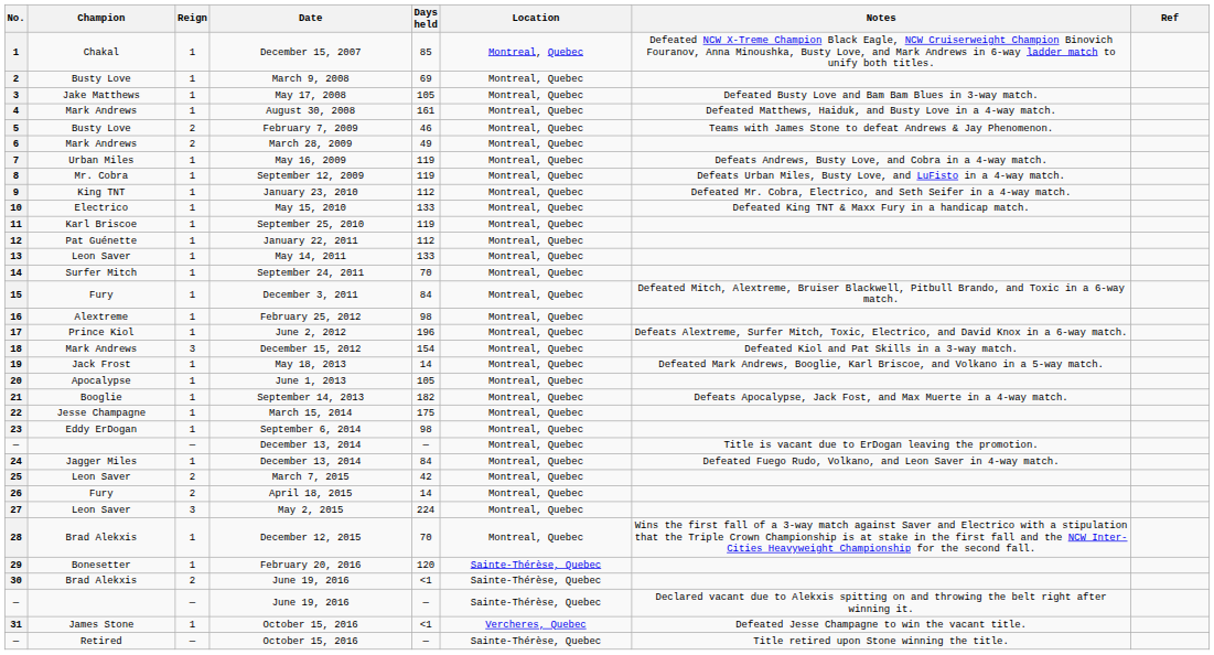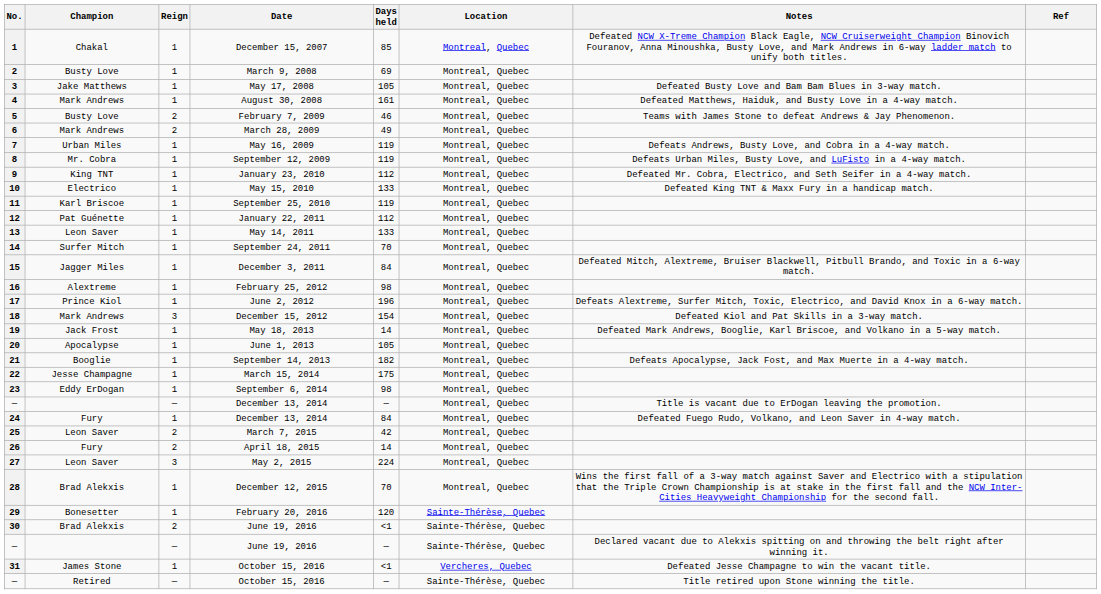 <table class="wikitable sortable" style="text-align: center" width=100%>
 <tr>
 <th width=0 data-sort-type="number">No.</th>
 <th width=13%>Champion</th>
 <th width=0 data-sort-type="number">Reign</th>
 <th width=18%>Date</th>
 <th width=0 data-sort-type="number">Days held</th>
 <th width=17%>Location</th>
 <th width=45% class="unsortable">Notes</th>
 <th width=17%>Ref</th>
 </tr>
 <tr>
 <th>1</th>
 <td>Chakal</td>
 <td>1</td>
 <td>December 15, 2007</td>
 <td>85</td>
 <td><a href='#'>Montreal</a>, <a href='#'>Quebec</a></td>
 <td>Defeated <a href='#'>NCW X-Treme Champion</a> Black Eagle, <a href='#'>NCW Cruiserweight Champion</a> Binovich Fouranov, Anna Minoushka, Busty Love, and Mark Andrews in 6-way <a href='#'>ladder match</a> to unify both titles.</td>
 <td></td>
 </tr>
 <tr>
 <th>2</th>
 <td>Busty Love</td>
 <td>1</td>
 <td>March 9, 2008</td>
 <td>69</td>
 <td>Montreal, Quebec</td>
 <td></td>
 </tr>
 <tr>
 <th>3</th>
 <td>Jake Matthews</td>
 <td>1</td>
 <td>May 17, 2008</td>
 <td>105</td>
 <td>Montreal, Quebec</td>
 <td>Defeated Busty Love and Bam Bam Blues in 3-way match.</td>
 <td></td>
 </tr>
 <tr>
 <th>4</th>
 <td>Mark Andrews</td>
 <td>1</td>
 <td>August 30, 2008</td>
 <td>161</td>
 <td>Montreal, Quebec</td>
 <td>Defeated Matthews, Haiduk, and Busty Love in a 4-way match.</td>
 <td></td>
 </tr>
 <tr>
 <th>5</th>
 <td>Busty Love</td>
 <td>2</td>
 <td>February 7, 2009</td>
 <td>46</td>
 <td>Montreal, Quebec</td>
 <td>Teams with James Stone to defeat Andrews & Jay Phenomenon.</td>
 <td></td>
 </tr>
 <tr>
 <th>6</th>
 <td>Mark Andrews</td>
 <td>2</td>
 <td>March 28, 2009</td>
 <td>49</td>
 <td>Montreal, Quebec</td>
 <td></td>
 <td></td>
 </tr>
 <tr>
 <th>7</th>
 <td>Urban Miles</td>
 <td>1</td>
 <td>May 16, 2009</td>
 <td>119</td>
 <td>Montreal, Quebec</td>
 <td>Defeats Andrews, Busty Love, and Cobra in a 4-way match.</td>
 <td></td>
 </tr>
 <tr>
 <th>8</th>
 <td>Mr. Cobra</td>
 <td>1</td>
 <td>September 12, 2009</td>
 <td>119</td>
 <td>Montreal, Quebec</td>
 <td>Defeats Urban Miles, Busty Love, and <a href='#'>LuFisto</a> in a 4-way match.</td>
 <td></td>
 </tr>
 <tr>
 <th>9</th>
 <td>King TNT</td>
 <td>1</td>
 <td>January 23, 2010</td>
 <td>112</td>
 <td>Montreal, Quebec</td>
 <td>Defeated Mr. Cobra, Electrico, and Seth Seifer in a 4-way match.</td>
 <td></td>
 </tr>
 <tr>
 <th>10</th>
 <td>Electrico</td>
 <td>1</td>
 <td>May 15, 2010</td>
 <td>133</td>
 <td>Montreal, Quebec</td>
 <td>Defeated King TNT & Maxx Fury in a handicap match.</td>
 <td></td>
 </tr>
 <tr>
 <th>11</th>
 <td>Karl Briscoe</td>
 <td>1</td>
 <td>September 25, 2010</td>
 <td>119</td>
 <td>Montreal, Quebec</td>
 <td></td>
 <td></td>
 </tr>
 <tr>
 <th>12</th>
 <td>Pat Guénette</td>
 <td>1</td>
 <td>January 22, 2011</td>
 <td>112</td>
 <td>Montreal, Quebec</td>
 <td></td>
 <td></td>
 </tr>
 <tr>
 <th>13</th>
 <td>Leon Saver</td>
 <td>1</td>
 <td>May 14, 2011</td>
 <td>133</td>
 <td>Montreal, Quebec</td>
 <td></td>
 <td></td>
 </tr>
 <tr>
 <th>14</th>
 <td>Surfer Mitch</td>
 <td>1</td>
 <td>September 24, 2011</td>
 <td>70</td>
 <td>Montreal, Quebec</td>
 <td></td>
 <td></td>
 </tr>
 <tr>
 <th>15</th>
-<td>Fury</td>
+<td>Jagger Miles</td>
 <td>1</td>
 <td>December 3, 2011</td>
 <td>84</td>
 <td>Montreal, Quebec</td>
 <td>Defeated Mitch, Alextreme, Bruiser Blackwell, Pitbull Brando, and Toxic in a 6-way match.</td>
 <td></td>
 </tr>
 <tr>
 <th>16</th>
 <td>Alextreme</td>
 <td>1</td>
 <td>February 25, 2012</td>
 <td>98</td>
 <td>Montreal, Quebec</td>
 <td></td>
 <td></td>
 </tr>
 <tr>
 <th>17</th>
 <td>Prince Kiol</td>
 <td>1</td>
 <td>June 2, 2012</td>
 <td>196</td>
 <td>Montreal, Quebec</td>
 <td>Defeats Alextreme, Surfer Mitch, Toxic, Electrico, and David Knox in a 6-way match.</td>
 <td></td>
 </tr>
 <tr>
 <th>18</th>
 <td>Mark Andrews</td>
 <td>3</td>
 <td>December 15, 2012</td>
 <td>154</td>
 <td>Montreal, Quebec</td>
 <td>Defeated Kiol and Pat Skills in a 3-way match.</td>
 <td></td>
 </tr>
 <tr>
 <th>19</th>
 <td>Jack Frost</td>
 <td>1</td>
 <td>May 18, 2013</td>
 <td>14</td>
 <td>Montreal, Quebec</td>
 <td>Defeated Mark Andrews, Booglie, Karl Briscoe, and Volkano in a 5-way match.</td>
 <td></td>
 </tr>
 <tr>
 <th>20</th>
 <td>Apocalypse</td>
 <td>1</td>
 <td>June 1, 2013</td>
 <td>105</td>
 <td>Montreal, Quebec</td>
 <td></td>
 <td></td>
 </tr>
 <tr>
 <th>21</th>
 <td>Booglie</td>
 <td>1</td>
 <td>September 14, 2013</td>
 <td>182</td>
 <td>Montreal, Quebec</td>
 <td>Defeats Apocalypse, Jack Fost, and Max Muerte in a 4-way match.</td>
 <td></td>
 </tr>
 <tr>
 <th>22</th>
 <td>Jesse Champagne</td>
 <td>1</td>
 <td>March 15, 2014</td>
 <td>175</td>
 <td>Montreal, Quebec</td>
 <td></td>
 <td></td>
 </tr>
 <tr>
 <th>23</th>
 <td>Eddy ErDogan</td>
 <td>1</td>
 <td>September 6, 2014</td>
 <td>98</td>
 <td>Montreal, Quebec</td>
 <td></td>
 <td></td>
 </tr>
 <tr>
 <td>—</td>
 <td></td>
 <td>—</td>
 <td>December 13, 2014</td>
 <td>—</td>
 <td>Montreal, Quebec</td>
 <td>Title is vacant due to ErDogan leaving the promotion.</td>
 <td></td>
 </tr>
 <tr>
 <th>24</th>
-<td>Jagger Miles</td>
+<td>Fury</td>
 <td>1</td>
 <td>December 13, 2014</td>
 <td>84</td>
 <td>Montreal, Quebec</td>
 <td>Defeated Fuego Rudo, Volkano, and Leon Saver in 4-way match.</td>
 <td></td>
 </tr>
 <tr>
 <th>25</th>
 <td>Leon Saver</td>
 <td>2</td>
 <td>March 7, 2015</td>
 <td>42</td>
 <td>Montreal, Quebec</td>
 <td></td>
 <td></td>
 </tr>
 <tr>
 <th>26</th>
 <td>Fury</td>
 <td>2</td>
 <td>April 18, 2015</td>
 <td>14</td>
 <td>Montreal, Quebec</td>
 <td></td>
 <td></td>
 </tr>
 <tr>
 <th>27</th>
 <td>Leon Saver</td>
 <td>3</td>
 <td>May 2, 2015</td>
 <td>224</td>
 <td>Montreal, Quebec</td>
 <td></td>
 <td></td>
 </tr>
 <tr>
 <th>28</th>
 <td>Brad Alekxis</td>
 <td>1</td>
 <td>December 12, 2015</td>
 <td>70</td>
 <td>Montreal, Quebec</td>
 <td>Wins the first fall of a 3-way match against Saver and Electrico with a stipulation that the Triple Crown Championship is at stake in the first fall and the <a href='#'>NCW Inter-Cities Heavyweight Championship</a> for the second fall.</td>
 <td></td>
 </tr>
 <tr>
 <th>29</th>
 <td>Bonesetter</td>
 <td>1</td>
 <td>February 20, 2016</td>
 <td>120</td>
 <td><a href='#'>Sainte-Thérèse, Quebec</a></td>
 <td></td>
 <td></td>
 </tr>
 <tr>
 <th>30</th>
 <td>Brad Alekxis</td>
 <td>2</td>
 <td>June 19, 2016</td>
 <td><1</td>
 <td>Sainte-Thérèse, Quebec</td>
 <td></td>
 </tr>
 <tr>
 <td>—</td>
 <td></td>
 <td>—</td>
 <td>June 19, 2016</td>
 <td>—</td>
 <td>Sainte-Thérèse, Quebec</td>
 <td>Declared vacant due to Alekxis spitting on and throwing the belt right after winning it.</td>
 <td></td>
 </tr>
 <tr>
 <th>31</th>
 <td>James Stone</td>
 <td>1</td>
 <td>October 15, 2016</td>
 <td><1</td>
 <td><a href='#'>Vercheres, Quebec</a></td>
 <td>Defeated Jesse Champagne to win the vacant title.</td>
 <td></td>
 </tr>
 <tr>
 <td>—</td>
 <td>Retired</td>
 <td>—</td>
 <td>October 15, 2016</td>
 <td>—</td>
 <td>Sainte-Thérèse, Quebec</td>
 <td>Title retired upon Stone winning the title.</td>
 <td></td>
 </tr>
 </table>
